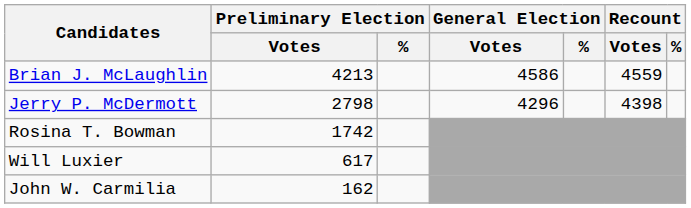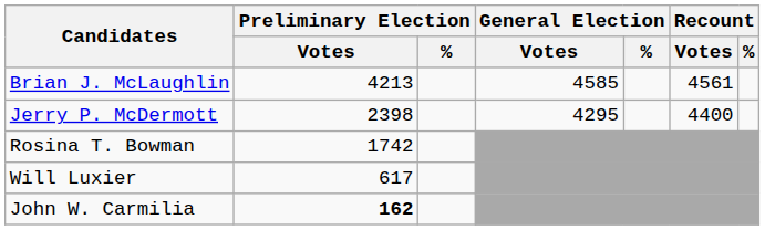 <table class=wikitable>
 <tr>
 <th colspan=1 rowspan=2><strong>Candidates</strong></th>
 <th colspan=2><strong>Preliminary Election</strong></th>
 <th colspan=2><strong>General Election</strong></th>
 <th colspan=2><strong>Recount</strong></th>
 </tr>
 <tr>
 <th>Votes</th>
 <th>%</th>
 <th>Votes</th>
 <th>%</th>
 <th>Votes</th>
 <th>%</th>
 </tr>
 <tr>
 <td><a href='#'>Brian J. McLaughlin</a></td>
 <td align="right">4213</td>
 <td align="right"></td>
-<td align="right">4586</td>
+<td align="right">4585</td>
 <td align="right"></td>
-<td align="right">4559</td>
+<td align="right">4561</td>
 <td align="right"></td>
 </tr>
 <tr>
 <td><a href='#'>Jerry P. McDermott</a></td>
-<td align="right">2798</td>
+<td align="right">2398</td>
 <td align="right"></td>
-<td align="right">4296</td>
+<td align="right">4295</td>
 <td align="right"></td>
-<td align="right">4398</td>
+<td align="right">4400</td>
 <td align="right"></td>
 </tr>
 <tr>
 <td>Rosina T. Bowman</td>
 <td align="right">1742</td>
 <td align="right"></td>
 <td colspan=4 bgcolor=darkgray> </td>
 </tr>
 <tr>
 <td>Will Luxier</td>
 <td align="right">617</td>
 <td align="right"></td>
 <td colspan=4 bgcolor=darkgray> </td>
 </tr>
 <tr>
 <td>John W. Carmilia</td>
-<td align="right">162</td>
+<td align="right"><strong>162</strong></td>
 <td align="right"></td>
 <td colspan=4 bgcolor=darkgray> </td>
 </tr>
 </table>
